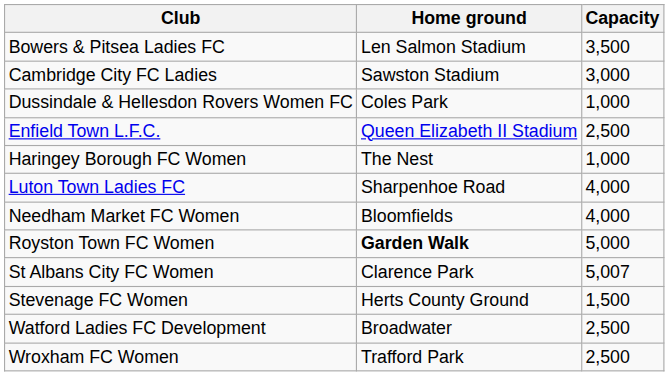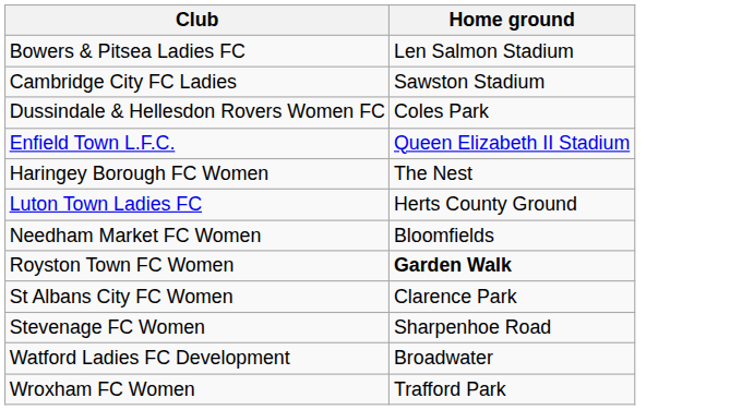 <table class="wikitable" border="1">
 <tr>
 <th>Club</th>
 <th>Home ground</th>
-<th>Capacity</th>
 </tr>
 <tr>
 <td>Bowers & Pitsea Ladies FC</td>
 <td>Len Salmon Stadium</td>
-<td>3,500</td>
 </tr>
 <tr>
 <td>Cambridge City FC Ladies</td>
 <td>Sawston Stadium</td>
-<td>3,000</td>
 </tr>
 <tr>
 <td>Dussindale & Hellesdon Rovers Women FC</td>
 <td>Coles Park</td>
-<td>1,000</td>
 </tr>
 <tr>
 <td><a href='#'>Enfield Town L.F.C.</a></td>
 <td><a href='#'>Queen Elizabeth II Stadium</a></td>
-<td>2,500</td>
 </tr>
 <tr>
 <td>Haringey Borough FC Women</td>
 <td>The Nest</td>
-<td>1,000</td>
 </tr>
 <tr>
 <td><a href='#'>Luton Town Ladies FC</a></td>
-<td>Sharpenhoe Road</td>
-<td>4,000</td>
+<td>Herts County Ground</td>
 </tr>
 <tr>
 <td>Needham Market FC Women</td>
 <td>Bloomfields</td>
-<td>4,000</td>
 </tr>
 <tr>
 <td>Royston Town FC Women</td>
 <td><strong>Garden Walk</strong></td>
-<td>5,000</td>
 </tr>
 <tr>
 <td>St Albans City FC Women</td>
 <td>Clarence Park</td>
-<td>5,007</td>
 </tr>
 <tr>
 <td>Stevenage FC Women</td>
-<td>Herts County Ground</td>
-<td>1,500</td>
+<td>Sharpenhoe Road</td>
 </tr>
 <tr>
 <td>Watford Ladies FC Development</td>
 <td>Broadwater</td>
-<td>2,500</td>
 </tr>
 <tr>
 <td>Wroxham FC Women</td>
 <td>Trafford Park</td>
-<td>2,500</td>
 </tr>
 </table>
